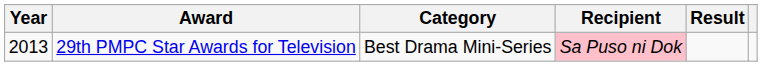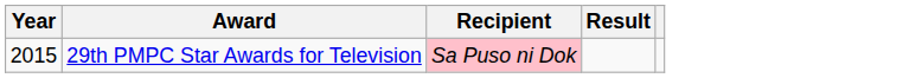 <table class="wikitable">
 <tr>
 <th>Year</th>
 <th>Award</th>
-<th>Category</th>
 <th>Recipient</th>
 <th>Result</th>
 <th></th>
 </tr>
 <tr>
-<td>2013</td>
+<td>2015</td>
 <td><a href='#'>29th PMPC Star Awards for Television</a></td>
-<td>Best Drama Mini-Series</td>
 <td style="background: pink;"><em>Sa Puso ni Dok</em></td>
 <td></td>
 <td></td>
 </tr>
 </table>
